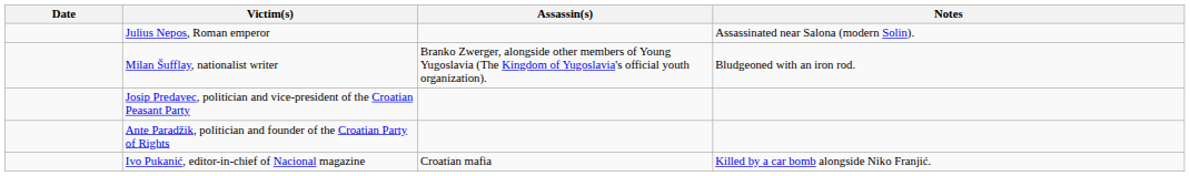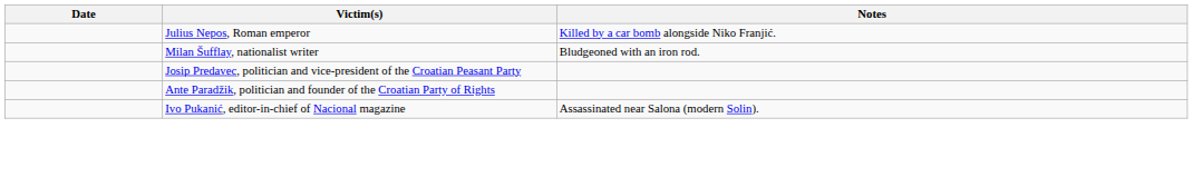 <table class="wikitable sortable" style="width:100%">
 <tr>
 <th style="width:10%">Date</th>
 <th style="width:25%">Victim(s)</th>
-<th style="width:25%">Assassin(s)</th>
 <th style="width:40%">Notes</th>
 </tr>
 <tr>
 <td></td>
 <td><a href='#'>Julius Nepos</a>, Roman emperor</td>
-<td></td>
-<td>Assassinated near Salona (modern <a href='#'>Solin</a>).</td>
+<td><a href='#'>Killed by a car bomb</a> alongside Niko Franjić.</td>
 </tr>
 <tr>
 <td></td>
 <td><a href='#'>Milan Šufflay</a>, nationalist writer</td>
-<td>Branko Zwerger, alongside other members of Young Yugoslavia (The <a href='#'>Kingdom of Yugoslavia</a>'s official youth organization).</td>
 <td>Bludgeoned with an iron rod.</td>
 </tr>
 <tr>
 <td></td>
 <td><a href='#'>Josip Predavec</a>, politician and vice-president of the <a href='#'>Croatian Peasant Party</a></td>
 <td></td>
-<td></td>
 </tr>
 <tr>
 <td></td>
 <td><a href='#'>Ante Paradžik</a>, politician and founder of the <a href='#'>Croatian Party of Rights</a></td>
 <td></td>
-<td></td>
 </tr>
 <tr>
 <td></td>
 <td><a href='#'>Ivo Pukanić</a>, editor-in-chief of <a href='#'>Nacional</a> magazine</td>
-<td>Croatian mafia</td>
-<td><a href='#'>Killed by a car bomb</a> alongside Niko Franjić.</td>
+<td>Assassinated near Salona (modern <a href='#'>Solin</a>).</td>
 </tr>
 </table>
